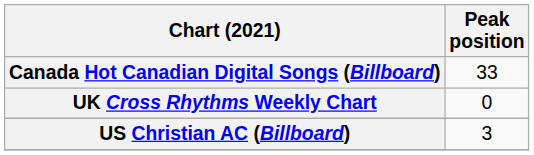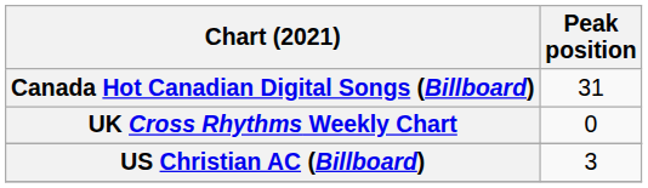 <table class="wikitable sortable plainrowheaders" style="text-align:center">
 <tr>
 <th scope="col">Chart (2021)</th>
 <th scope="col">Peak<br>position</th>
 </tr>
 <tr>
 <th scope="row">Canada <a href='#'>Hot Canadian Digital Songs</a> (<em><a href='#'>Billboard</a></em>)</th>
-<td>33</td>
+<td>31</td>
 </tr>
 <tr>
 <th scope="row">UK <a href='#'><em>Cross Rhythms</em> Weekly Chart</a></th>
 <td>0</td>
 </tr>
 <tr>
 </tr>
 <tr>
 </tr>
 <tr>
 </tr>
 <tr>
 </tr>
 <tr>
 <th scope="row">US <a href='#'>Christian AC</a> (<em><a href='#'>Billboard</a></em>)</th>
 <td>3</td>
 </tr>
 <tr>
 </tr>
 </table>
